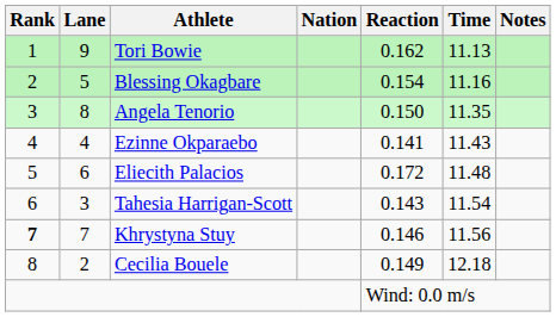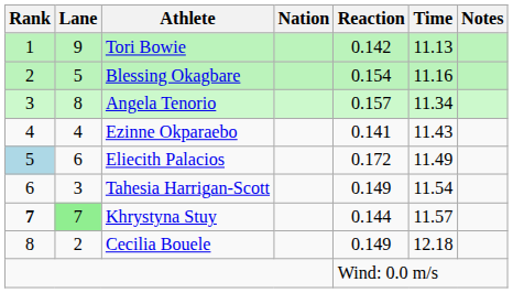 <table class="wikitable sortable" style="text-align:center">
 <tr>
 <th>Rank</th>
 <th>Lane</th>
 <th>Athlete</th>
 <th>Nation</th>
 <th>Reaction</th>
 <th>Time</th>
 <th>Notes</th>
 </tr>
 <tr bgcolor=#bbf3bb>
 <td>1</td>
 <td>9</td>
 <td align=left><a href='#'>Tori Bowie</a></td>
 <td align=left></td>
-<td>0.162</td>
+<td>0.142</td>
 <td>11.13</td>
 <td></td>
 </tr>
 <tr bgcolor=#bbf3bb>
 <td>2</td>
 <td>5</td>
 <td align=left><a href='#'>Blessing Okagbare</a></td>
 <td align=left></td>
 <td>0.154</td>
 <td>11.16</td>
 <td></td>
 </tr>
 <tr bgcolor=#ccf9cc>
 <td>3</td>
 <td>8</td>
 <td align=left><a href='#'>Angela Tenorio</a></td>
 <td align=left></td>
-<td>0.150</td>
-<td>11.35</td>
+<td>0.157</td>
+<td>11.34</td>
 <td></td>
 </tr>
 <tr>
 <td>4</td>
 <td>4</td>
 <td align=left><a href='#'>Ezinne Okparaebo</a></td>
 <td align=left></td>
 <td>0.141</td>
 <td>11.43</td>
 <td></td>
 </tr>
 <tr>
-<td>5</td>
+<td style="background: lightblue;">5</td>
 <td>6</td>
 <td align=left><a href='#'>Eliecith Palacios</a></td>
 <td align=left></td>
 <td>0.172</td>
-<td>11.48</td>
+<td>11.49</td>
 <td></td>
 </tr>
 <tr>
 <td>6</td>
 <td>3</td>
 <td align=left><a href='#'>Tahesia Harrigan-Scott</a></td>
 <td align=left></td>
-<td>0.143</td>
+<td>0.149</td>
 <td>11.54</td>
 <td></td>
 </tr>
 <tr>
 <td><strong>7</strong></td>
-<td>7</td>
+<td style="background: lightgreen;">7</td>
 <td align=left><a href='#'>Khrystyna Stuy</a></td>
 <td align=left></td>
-<td>0.146</td>
-<td>11.56</td>
+<td>0.144</td>
+<td>11.57</td>
 <td></td>
 </tr>
 <tr>
 <td>8</td>
 <td>2</td>
 <td align=left><a href='#'>Cecilia Bouele</a></td>
 <td align=left></td>
 <td>0.149</td>
 <td>12.18</td>
 <td></td>
 </tr>
 <tr class="sortbottom">
 <td colspan=4></td>
 <td colspan="3" style="text-align:left;">Wind: 0.0 m/s</td>
 </tr>
 </table>
